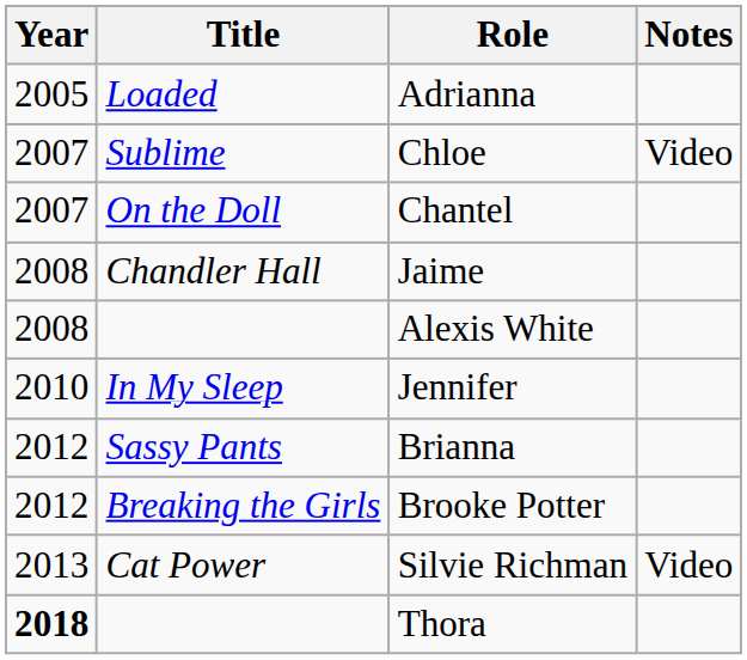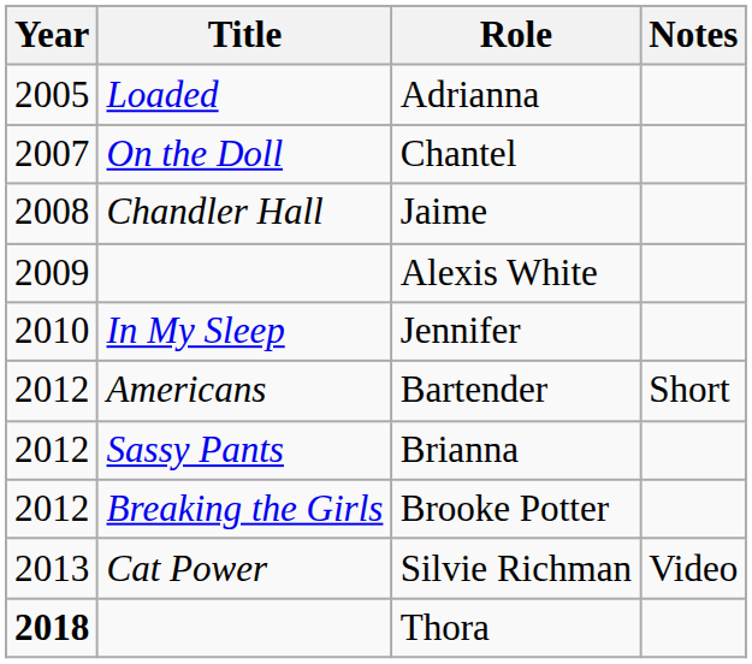 <table class="wikitable sortable">
 <tr>
 <th>Year</th>
 <th>Title</th>
 <th>Role</th>
 <th class="unsortable">Notes</th>
 </tr>
 <tr>
 <td>2005</td>
 <td><em><a href='#'>Loaded</a></em></td>
 <td>Adrianna</td>
 <td></td>
 </tr>
 <tr>
 <td>2007</td>
-<td><em><a href='#'>Sublime</a></em></td>
-<td>Chloe</td>
-<td>Video</td>
-</tr>
-<tr>
-<td>2007</td>
 <td><em><a href='#'>On the Doll</a></em></td>
 <td>Chantel</td>
 <td></td>
 </tr>
 <tr>
 <td>2008</td>
 <td><em>Chandler Hall</em></td>
 <td>Jaime</td>
 <td></td>
 </tr>
 <tr>
-<td>2008</td>
+<td>2009</td>
 <td><em></em></td>
 <td>Alexis White</td>
 <td></td>
 </tr>
 <tr>
 <td>2010</td>
 <td><em><a href='#'>In My Sleep</a></em></td>
 <td>Jennifer</td>
 <td></td>
+</tr>
+<tr>
+<td>2012</td>
+<td><em>Americans</em></td>
+<td>Bartender</td>
+<td>Short</td>
 </tr>
 <tr>
 <td>2012</td>
 <td><em><a href='#'>Sassy Pants</a></em></td>
 <td>Brianna</td>
 <td></td>
 </tr>
 <tr>
 <td>2012</td>
 <td><em><a href='#'>Breaking the Girls</a></em></td>
 <td>Brooke Potter</td>
 <td></td>
 </tr>
 <tr>
 <td>2013</td>
 <td><em>Cat Power</em></td>
 <td>Silvie Richman</td>
 <td>Video</td>
 </tr>
 <tr>
 <td><strong>2018</strong></td>
 <td><em></em></td>
 <td>Thora</td>
 <td></td>
 </tr>
 </table>
